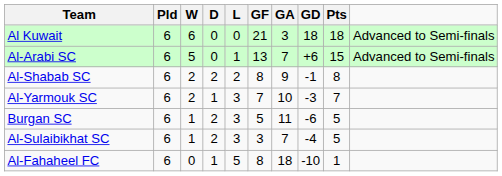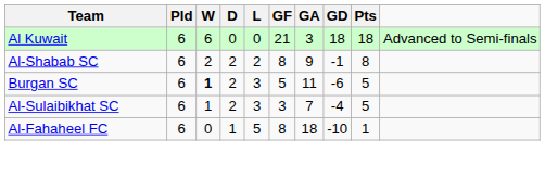 <table class="wikitable" style="text-align: center;">
 <tr>
 <th width="175">Team</th>
 <th width="20">Pld</th>
 <th width="20">W</th>
 <th width="20">D</th>
 <th width="20">L</th>
 <th width="20">GF</th>
 <th width="20">GA</th>
 <th width="20">GD</th>
 <th width="20">Pts</th>
 </tr>
 <tr bgcolor=#ccffcc>
 <td align=left> <a href='#'>Al Kuwait</a></td>
 <td>6</td>
 <td>6</td>
 <td>0</td>
 <td>0</td>
 <td>21</td>
 <td>3</td>
 <td>18</td>
 <td>18</td>
 <td>Advanced to Semi-finals</td>
 </tr>
-<tr bgcolor=#ccffcc>
-<td align=left> <a href='#'>Al-Arabi SC</a></td>
-<td>6</td>
-<td>5</td>
-<td>0</td>
-<td>1</td>
-<td>13</td>
-<td>7</td>
-<td>+6</td>
-<td>15</td>
-<td>Advanced to Semi-finals</td>
-</tr>
 <tr>
 <td align=left> <a href='#'>Al-Shabab SC</a></td>
 <td>6</td>
 <td>2</td>
 <td>2</td>
 <td>2</td>
 <td>8</td>
 <td>9</td>
 <td>-1</td>
 <td>8</td>
 <td></td>
 </tr>
 <tr>
-<td align=left> <a href='#'>Al-Yarmouk SC</a></td>
-<td>6</td>
-<td>2</td>
-<td>1</td>
-<td>3</td>
-<td>7</td>
-<td>10</td>
-<td>-3</td>
-<td>7</td>
-<td></td>
-</tr>
-<tr>
 <td align=left> <a href='#'>Burgan SC</a></td>
 <td>6</td>
-<td>1</td>
+<td><strong>1</strong></td>
 <td>2</td>
 <td>3</td>
 <td>5</td>
 <td>11</td>
 <td>-6</td>
 <td>5</td>
 <td></td>
 </tr>
 <tr>
 <td align=left> <a href='#'>Al-Sulaibikhat SC</a></td>
 <td>6</td>
 <td>1</td>
 <td>2</td>
 <td>3</td>
 <td>3</td>
 <td>7</td>
 <td>-4</td>
 <td>5</td>
 <td></td>
 </tr>
 <tr>
 <td align=left> <a href='#'>Al-Fahaheel FC</a></td>
 <td>6</td>
 <td>0</td>
 <td>1</td>
 <td>5</td>
 <td>8</td>
 <td>18</td>
 <td>-10</td>
 <td>1</td>
 <td></td>
 </tr>
 </table>
